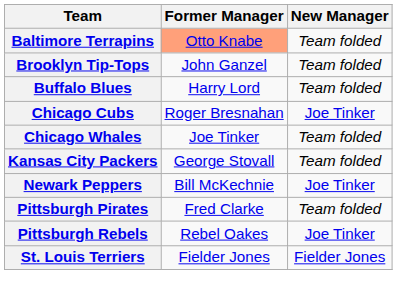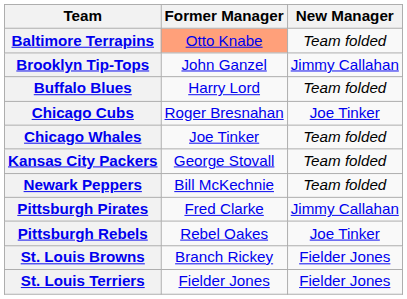 <table class="wikitable plainrowheaders" style="text-align:center;">
 <tr>
 <th>Team</th>
 <th>Former Manager</th>
 <th>New Manager</th>
 </tr>
 <tr>
 <th scope="row" style="text-align:center;"><a href='#'>Baltimore Terrapins</a></th>
 <td style="background: lightsalmon;"><a href='#'>Otto Knabe</a></td>
 <td><em>Team folded</em></td>
 </tr>
 <tr>
 <th scope="row" style="text-align:center;"><a href='#'>Brooklyn Tip-Tops</a></th>
 <td><a href='#'>John Ganzel</a></td>
-<td><em>Team folded</em></td>
+<td><a href='#'>Jimmy Callahan</a></td>
 </tr>
 <tr>
 <th scope="row" style="text-align:center;"><a href='#'>Buffalo Blues</a></th>
 <td><a href='#'>Harry Lord</a></td>
 <td><em>Team folded</em></td>
 </tr>
 <tr>
 <th scope="row" style="text-align:center;"><a href='#'>Chicago Cubs</a></th>
 <td><a href='#'>Roger Bresnahan</a></td>
 <td><a href='#'>Joe Tinker</a></td>
 </tr>
 <tr>
 <th scope="row" style="text-align:center;"><a href='#'>Chicago Whales</a></th>
 <td><a href='#'>Joe Tinker</a></td>
 <td><em>Team folded</em></td>
 </tr>
 <tr>
 <th scope="row" style="text-align:center;"><a href='#'>Kansas City Packers</a></th>
 <td><a href='#'>George Stovall</a></td>
 <td><em>Team folded</em></td>
 </tr>
 <tr>
 <th scope="row" style="text-align:center;"><a href='#'>Newark Peppers</a></th>
 <td><a href='#'>Bill McKechnie</a></td>
-<td><a href='#'>Joe Tinker</a></td>
+<td><em>Team folded</em></td>
 </tr>
 <tr>
 <th scope="row" style="text-align:center;"><a href='#'>Pittsburgh Pirates</a></th>
 <td><a href='#'>Fred Clarke</a></td>
-<td><em>Team folded</em></td>
+<td><a href='#'>Jimmy Callahan</a></td>
 </tr>
 <tr>
 <th scope="row" style="text-align:center;"><a href='#'>Pittsburgh Rebels</a></th>
 <td><a href='#'>Rebel Oakes</a></td>
 <td><a href='#'>Joe Tinker</a></td>
 </tr>
 <tr>
+<th scope="row" style="text-align:center;"><a href='#'>St. Louis Browns</a></th>
+<td><a href='#'>Branch Rickey</a></td>
+<td><a href='#'>Fielder Jones</a></td>
+</tr>
+<tr>
 <th scope="row" style="text-align:center;"><a href='#'>St. Louis Terriers</a></th>
 <td><a href='#'>Fielder Jones</a></td>
 <td><a href='#'>Fielder Jones</a></td>
 </tr>
 </table>
